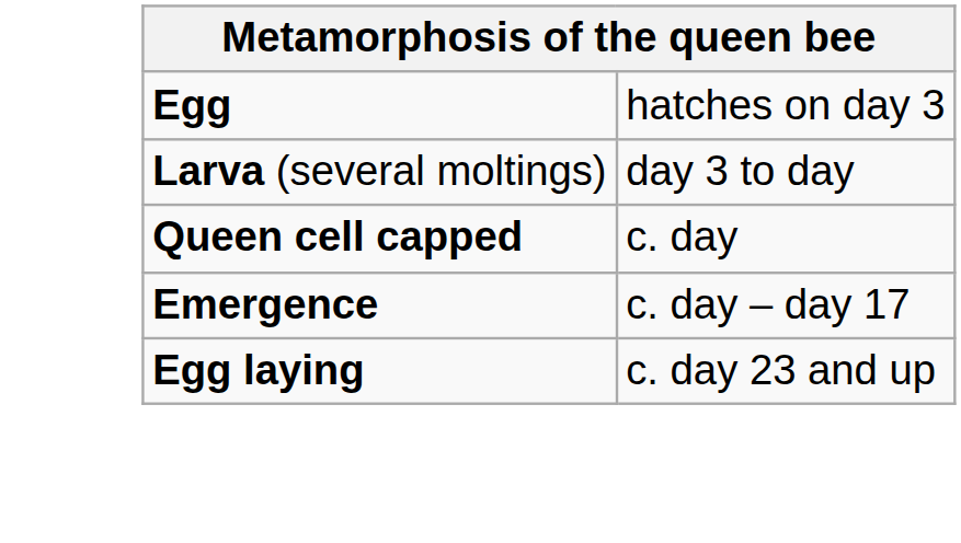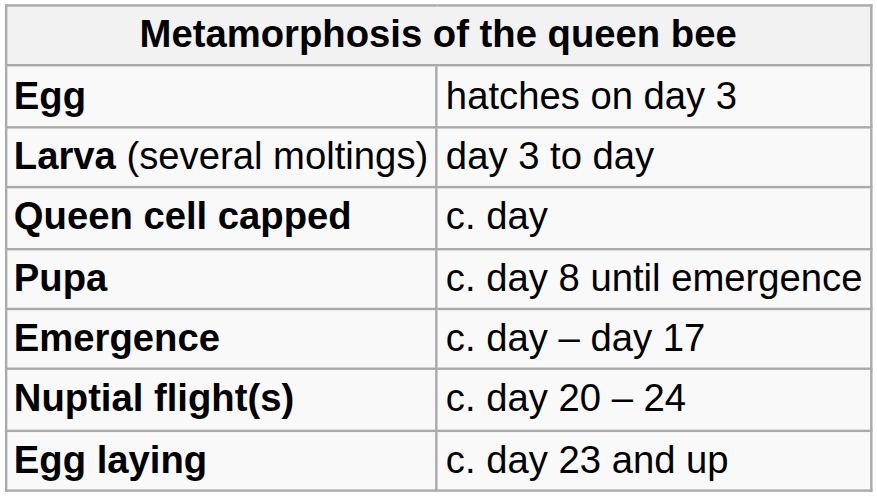 <table class="wikitable" style="float:right; clear:right; margin-left:1em">
 <tr>
 <th colspan="2">Metamorphosis of the queen bee</th>
 </tr>
 <tr>
 <td><strong>Egg</strong></td>
 <td>hatches on day 3</td>
 </tr>
 <tr>
 <td><strong>Larva</strong> (several moltings)</td>
 <td>day 3 to day </td>
 </tr>
 <tr>
 <td><strong>Queen cell capped</strong></td>
 <td>c. day </td>
 </tr>
 <tr>
+<td><strong>Pupa</strong></td>
+<td>c. day 8 until emergence</td>
+</tr>
+<tr>
 <td><strong>Emergence</strong></td>
 <td>c. day  – day 17</td>
+</tr>
+<tr>
+<td><strong>Nuptial flight(s)</strong></td>
+<td>c. day 20 – 24</td>
 </tr>
 <tr>
 <td><strong>Egg laying</strong></td>
 <td>c. day 23 and up</td>
 </tr>
 </table>
